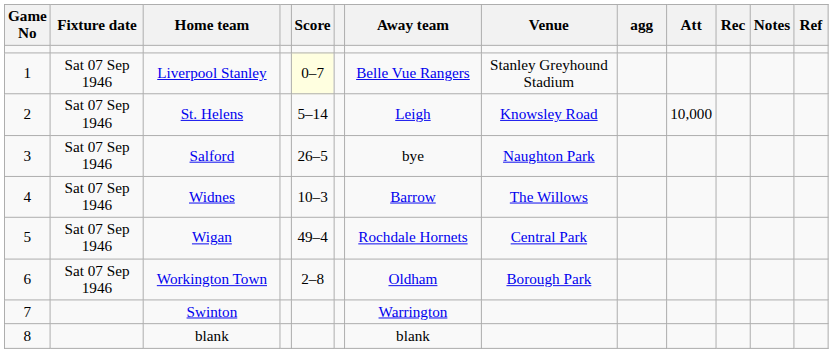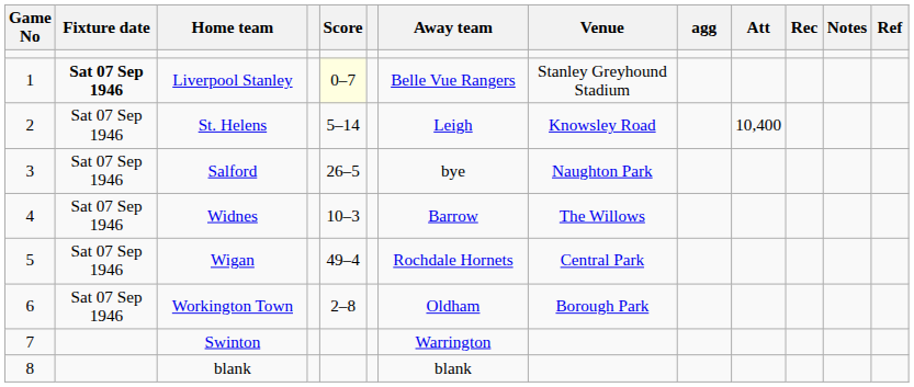 <table class="wikitable" style="text-align:center;">
 <tr>
 <th width=20 abbr="No">Game No</th>
 <th width=100 abbr="Date">Fixture date</th>
 <th width=150 abbr="Home team">Home team</th>
 <th width=5 abbr="space"></th>
 <th width=20 abbr="Score">Score</th>
 <th width=5 abbr="space"></th>
 <th width=150 abbr="Away team">Away team</th>
 <th width=150 abbr="Venue">Venue</th>
 <th width=50 abbr="agg">agg</th>
 <th width=30 abbr="Att">Att</th>
 <th width=30 abbr="Rec">Rec</th>
 <th width=20 abbr="Notes">Notes</th>
 <th width=30 abbr="Ref">Ref</th>
 </tr>
 <tr>
 <td></td>
 <td></td>
 <td></td>
 <td></td>
 <td></td>
 <td></td>
 <td></td>
 <td></td>
 <td></td>
 <td></td>
 <td></td>
 <td></td>
 </tr>
 <tr>
 <td>1</td>
-<td>Sat 07 Sep 1946</td>
+<td><strong>Sat 07 Sep 1946</strong></td>
 <td><a href='#'>Liverpool Stanley</a></td>
 <td></td>
 <td style="background: lightyellow;">0–7</td>
 <td></td>
 <td><a href='#'>Belle Vue Rangers</a></td>
 <td>Stanley Greyhound Stadium</td>
 <td></td>
 <td></td>
 <td></td>
 <td></td>
 <td></td>
 </tr>
 <tr>
 <td>2</td>
 <td>Sat 07 Sep 1946</td>
 <td><a href='#'>St. Helens</a></td>
 <td></td>
 <td>5–14</td>
 <td></td>
 <td><a href='#'>Leigh</a></td>
 <td><a href='#'>Knowsley Road</a></td>
 <td></td>
-<td>10,000</td>
+<td>10,400</td>
 <td></td>
 <td></td>
 <td></td>
 </tr>
 <tr>
 <td>3</td>
 <td>Sat 07 Sep 1946</td>
 <td><a href='#'>Salford</a></td>
 <td></td>
 <td>26–5</td>
 <td></td>
 <td>bye</td>
 <td><a href='#'>Naughton Park</a></td>
 <td></td>
 <td></td>
 <td></td>
 <td></td>
 <td></td>
 </tr>
 <tr>
 <td>4</td>
 <td>Sat 07 Sep 1946</td>
 <td><a href='#'>Widnes</a></td>
 <td></td>
 <td>10–3</td>
 <td></td>
 <td><a href='#'>Barrow</a></td>
 <td><a href='#'>The Willows</a></td>
 <td></td>
 <td></td>
 <td></td>
 <td></td>
 <td></td>
 </tr>
 <tr>
 <td>5</td>
 <td>Sat 07 Sep 1946</td>
 <td><a href='#'>Wigan</a></td>
 <td></td>
 <td>49–4</td>
 <td></td>
 <td><a href='#'>Rochdale Hornets</a></td>
 <td><a href='#'>Central Park</a></td>
 <td></td>
 <td></td>
 <td></td>
 <td></td>
 <td></td>
 </tr>
 <tr>
 <td>6</td>
 <td>Sat 07 Sep 1946</td>
 <td><a href='#'>Workington Town</a></td>
 <td></td>
 <td>2–8</td>
 <td></td>
 <td><a href='#'>Oldham</a></td>
 <td><a href='#'>Borough Park</a></td>
 <td></td>
 <td></td>
 <td></td>
 <td></td>
 <td></td>
 </tr>
 <tr>
 <td>7</td>
 <td></td>
 <td><a href='#'>Swinton</a></td>
 <td></td>
 <td></td>
 <td></td>
 <td><a href='#'>Warrington</a></td>
 <td></td>
 <td></td>
 <td></td>
 <td></td>
 <td></td>
 <td></td>
 </tr>
 <tr>
 <td>8</td>
 <td></td>
 <td>blank</td>
 <td></td>
 <td></td>
 <td></td>
 <td>blank</td>
 <td></td>
 <td></td>
 <td></td>
 <td></td>
 <td></td>
 <td></td>
 </tr>
 </table>
